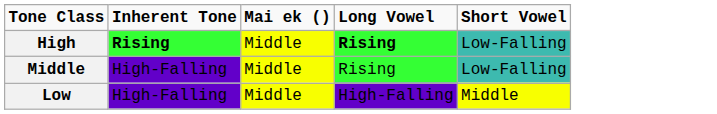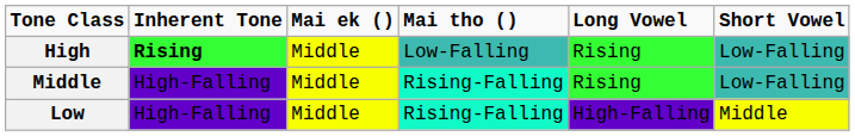 <table class="wikitable">
 <tr ----bgcolor="#eeeeee">
 <td><strong>Tone Class</strong></td>
 <td><strong>Inherent Tone</strong></td>
 <td><strong>Mai ek ()</strong></td>
+<td><strong>Mai tho ()</strong></td>
 <td><strong>Long Vowel</strong></td>
 <td><strong>Short Vowel</strong></td>
 </tr>
 <tr ---- bgcolor="#ffffff">
 <th>High</th>
 <td style="background-color:#34ff34;"><strong>Rising</strong></td>
 <td style="background-color:#f8ff00;">Middle</td>
-<td style="background-color:#34ff34;"><strong>Rising</strong></td>
+<td style="background-color:#3dbaaf;">Low-Falling</td>
+<td style="background-color:#34ff34;">Rising</td>
 <td style="background-color:#3dbaaf;">Low-Falling</td>
 </tr>
 <tr ---- bgcolor="#ffffff">
 <th>Middle</th>
 <td style="background-color:#6200c9;">High-Falling</td>
 <td style="background-color:#f8ff00;">Middle</td>
+<td style="background-color:#10f9c6;">Rising-Falling</td>
 <td style="background-color:#34ff34;">Rising</td>
 <td style="background-color:#3dbaaf;">Low-Falling</td>
 </tr>
 <tr ---- bgcolor="#ffffff">
 <th>Low</th>
 <td style="background-color:#6200c9;">High-Falling</td>
 <td style="background-color:#f8ff00;">Middle</td>
+<td style="background-color:#10f9c6;">Rising-Falling</td>
 <td style="background-color:#6200c9;">High-Falling</td>
 <td style="background-color:#f8ff00;">Middle</td>
 </tr>
 </table>
